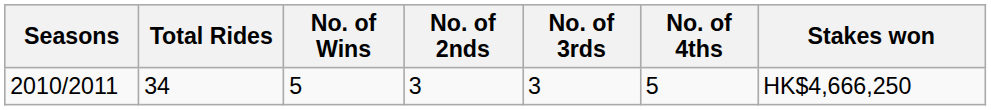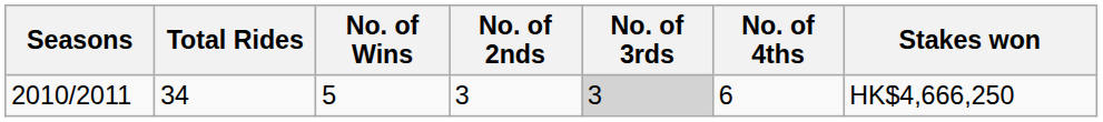 <table class="wikitable sortable" style="font-size:90%;">
 <tr>
 <th width="80px">Seasons</th>
 <th width="100px">Total Rides</th>
 <th width="80px">No. of Wins</th>
 <th width="80px">No. of 2nds</th>
 <th width="80px">No. of 3rds</th>
 <th width="80px">No. of 4ths</th>
 <th width="150px">Stakes won</th>
 </tr>
 <tr>
 <td>2010/2011</td>
 <td>34</td>
 <td>5</td>
 <td>3</td>
-<td>3</td>
-<td>5</td>
+<td style="background: lightgrey;">3</td>
+<td>6</td>
 <td>HK$4,666,250</td>
 </tr>
 </table>
